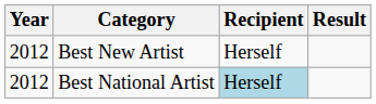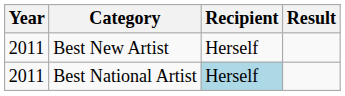 <table class="wikitable">
 <tr>
 <th>Year</th>
 <th>Category</th>
 <th>Recipient</th>
 <th>Result</th>
 </tr>
 <tr>
-<td>2012</td>
+<td>2011</td>
 <td>Best New Artist</td>
 <td>Herself</td>
 <td></td>
 </tr>
 <tr>
-<td>2012</td>
+<td>2011</td>
 <td>Best National Artist</td>
 <td style="background: lightblue;">Herself</td>
 <td></td>
 </tr>
 </table>
